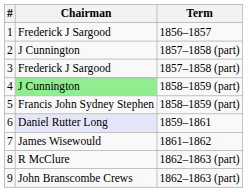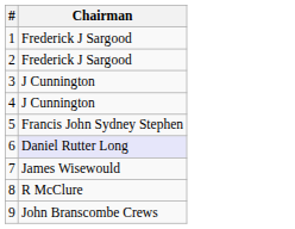 <table class="wikitable sortable">
 <tr>
 <th>#</th>
 <th>Chairman</th>
-<th>Term</th>
 </tr>
 <tr>
 <td>1</td>
 <td>Frederick J Sargood</td>
-<td>1856–1857</td>
 </tr>
 <tr>
 <td>2</td>
-<td>J Cunnington</td>
-<td>1857–1858 (part)</td>
+<td>Frederick J Sargood</td>
 </tr>
 <tr>
 <td>3</td>
-<td>Frederick J Sargood</td>
-<td>1857–1858 (part)</td>
+<td>J Cunnington</td>
 </tr>
 <tr>
 <td>4</td>
-<td style="background: lightgreen;">J Cunnington</td>
-<td>1858–1859 (part)</td>
+<td>J Cunnington</td>
 </tr>
 <tr>
 <td>5</td>
 <td>Francis John Sydney Stephen</td>
-<td>1858–1859 (part)</td>
 </tr>
 <tr>
 <td>6</td>
 <td style="background: lavender;">Daniel Rutter Long</td>
-<td>1859–1861</td>
 </tr>
 <tr>
 <td>7</td>
 <td>James Wisewould</td>
-<td>1861–1862</td>
 </tr>
 <tr>
 <td>8</td>
 <td>R McClure</td>
-<td>1862–1863 (part)</td>
 </tr>
 <tr>
 <td>9</td>
 <td>John Branscombe Crews</td>
-<td>1862–1863 (part)</td>
 </tr>
 </table>
